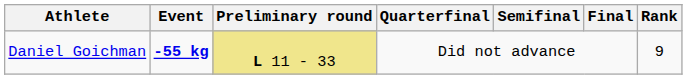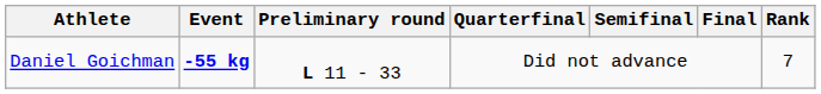 <table class="wikitable" border="1" style="font-size:90%">
 <tr>
 <th>Athlete</th>
 <th>Event</th>
 <th>Preliminary round</th>
 <th>Quarterfinal</th>
 <th>Semifinal</th>
 <th>Final</th>
 <th>Rank</th>
 </tr>
 <tr align=center>
 <td align=left><a href='#'>Daniel Goichman</a></td>
 <td align=left><strong><a href='#'>-55 kg</a></strong></td>
-<td style="background: khaki;"><br><strong>L</strong> 11 - 33</td>
+<td><br><strong>L</strong> 11 - 33</td>
 <td colspan=3>Did not advance</td>
-<td>9</td>
+<td>7</td>
 </tr>
 </table>
